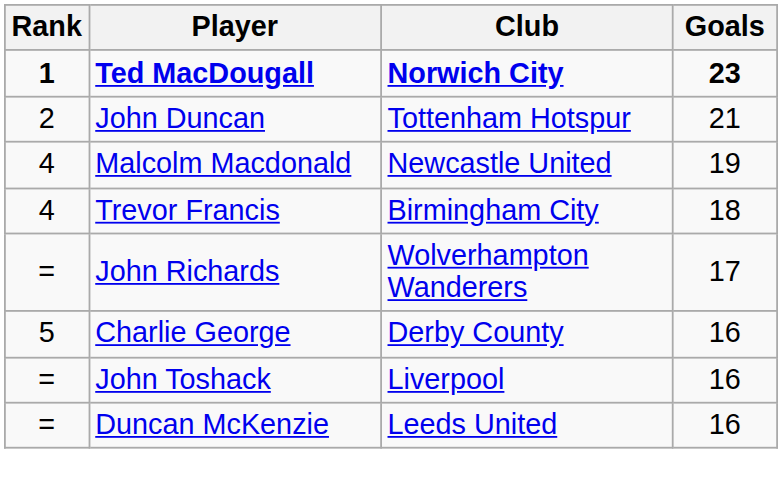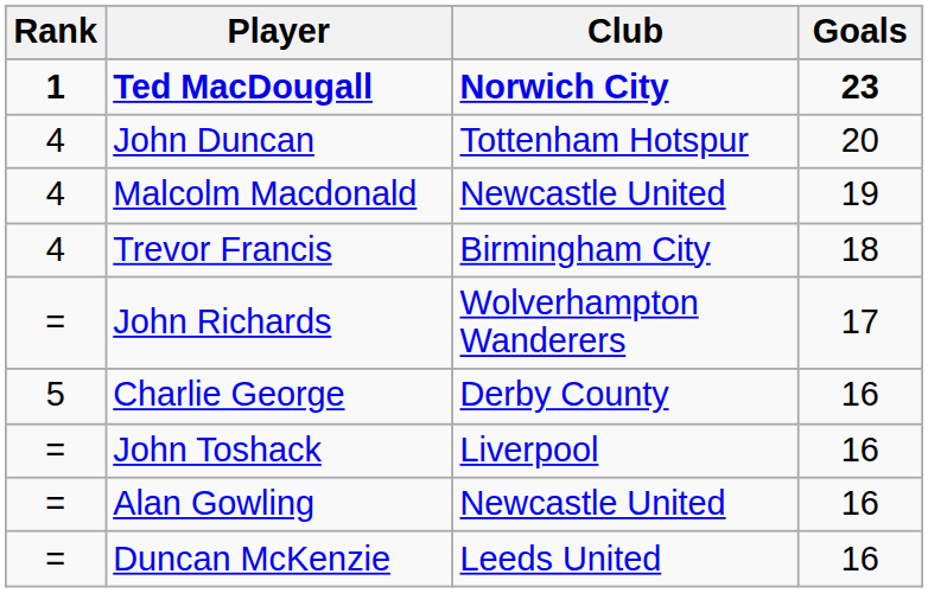 <table class="wikitable" style="text-align: left;">
 <tr>
 <th width=20>Rank</th>
 <th width=155>Player</th>
 <th width=155>Club</th>
 <th width=50>Goals</th>
 </tr>
 <tr>
 <td align=center><strong>1</strong></td>
 <td> <strong> <a href='#'>Ted MacDougall</a> </strong></td>
 <td><strong> <a href='#'>Norwich City</a> </strong></td>
 <td align=center><strong>23</strong></td>
 </tr>
 <tr>
-<td align=center>2</td>
+<td align=center>4</td>
 <td> <a href='#'>John Duncan</a></td>
 <td><a href='#'>Tottenham Hotspur</a></td>
-<td align=center>21</td>
+<td align=center>20</td>
 </tr>
 <tr>
 <td align=center>4</td>
 <td> <a href='#'>Malcolm Macdonald</a></td>
 <td><a href='#'>Newcastle United</a></td>
 <td align=center>19</td>
 </tr>
 <tr>
 <td align=center>4</td>
 <td> <a href='#'>Trevor Francis</a></td>
 <td><a href='#'>Birmingham City</a></td>
 <td align=center>18</td>
 </tr>
 <tr>
 <td align=center>=</td>
 <td> <a href='#'>John Richards</a></td>
 <td><a href='#'>Wolverhampton Wanderers</a></td>
 <td align=center>17</td>
 </tr>
 <tr>
 <td align=center>5</td>
 <td> <a href='#'>Charlie George</a></td>
 <td><a href='#'>Derby County</a></td>
 <td align=center>16</td>
 </tr>
 <tr>
 <td align=center>=</td>
 <td> <a href='#'>John Toshack</a></td>
 <td><a href='#'>Liverpool</a></td>
 <td align=center>16</td>
 </tr>
 <tr>
 <td align=center>=</td>
+<td> <a href='#'>Alan Gowling</a></td>
+<td><a href='#'>Newcastle United</a></td>
+<td align=center>16</td>
+</tr>
+<tr>
+<td align=center>=</td>
 <td> <a href='#'>Duncan McKenzie</a></td>
 <td><a href='#'>Leeds United</a></td>
 <td align=center>16</td>
 </tr>
 </table>
